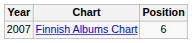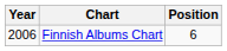 <table class="wikitable">
 <tr>
 <th>Year</th>
 <th>Chart</th>
 <th>Position</th>
 </tr>
 <tr>
-<td>2007</td>
+<td>2006</td>
 <td><a href='#'>Finnish Albums Chart</a></td>
 <td align="center">6</td>
 </tr>
 </table>
